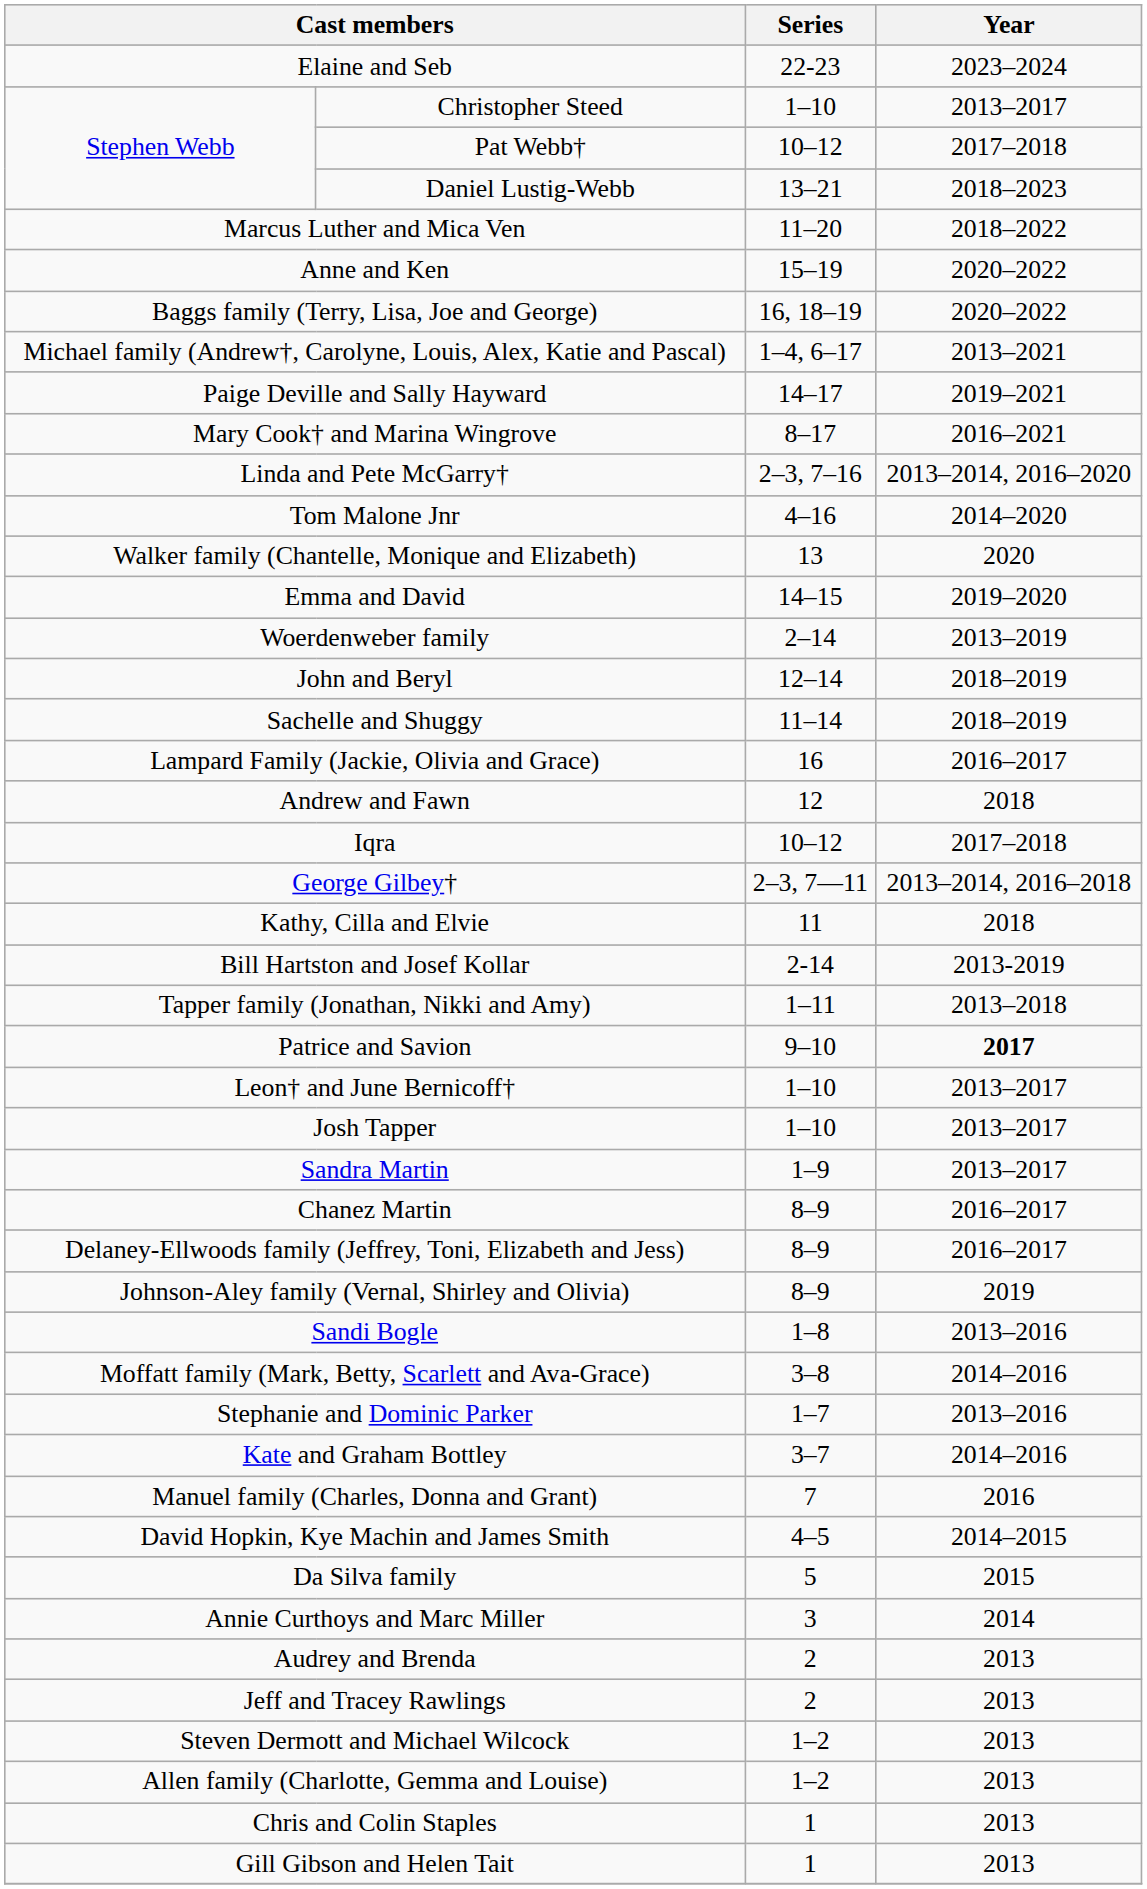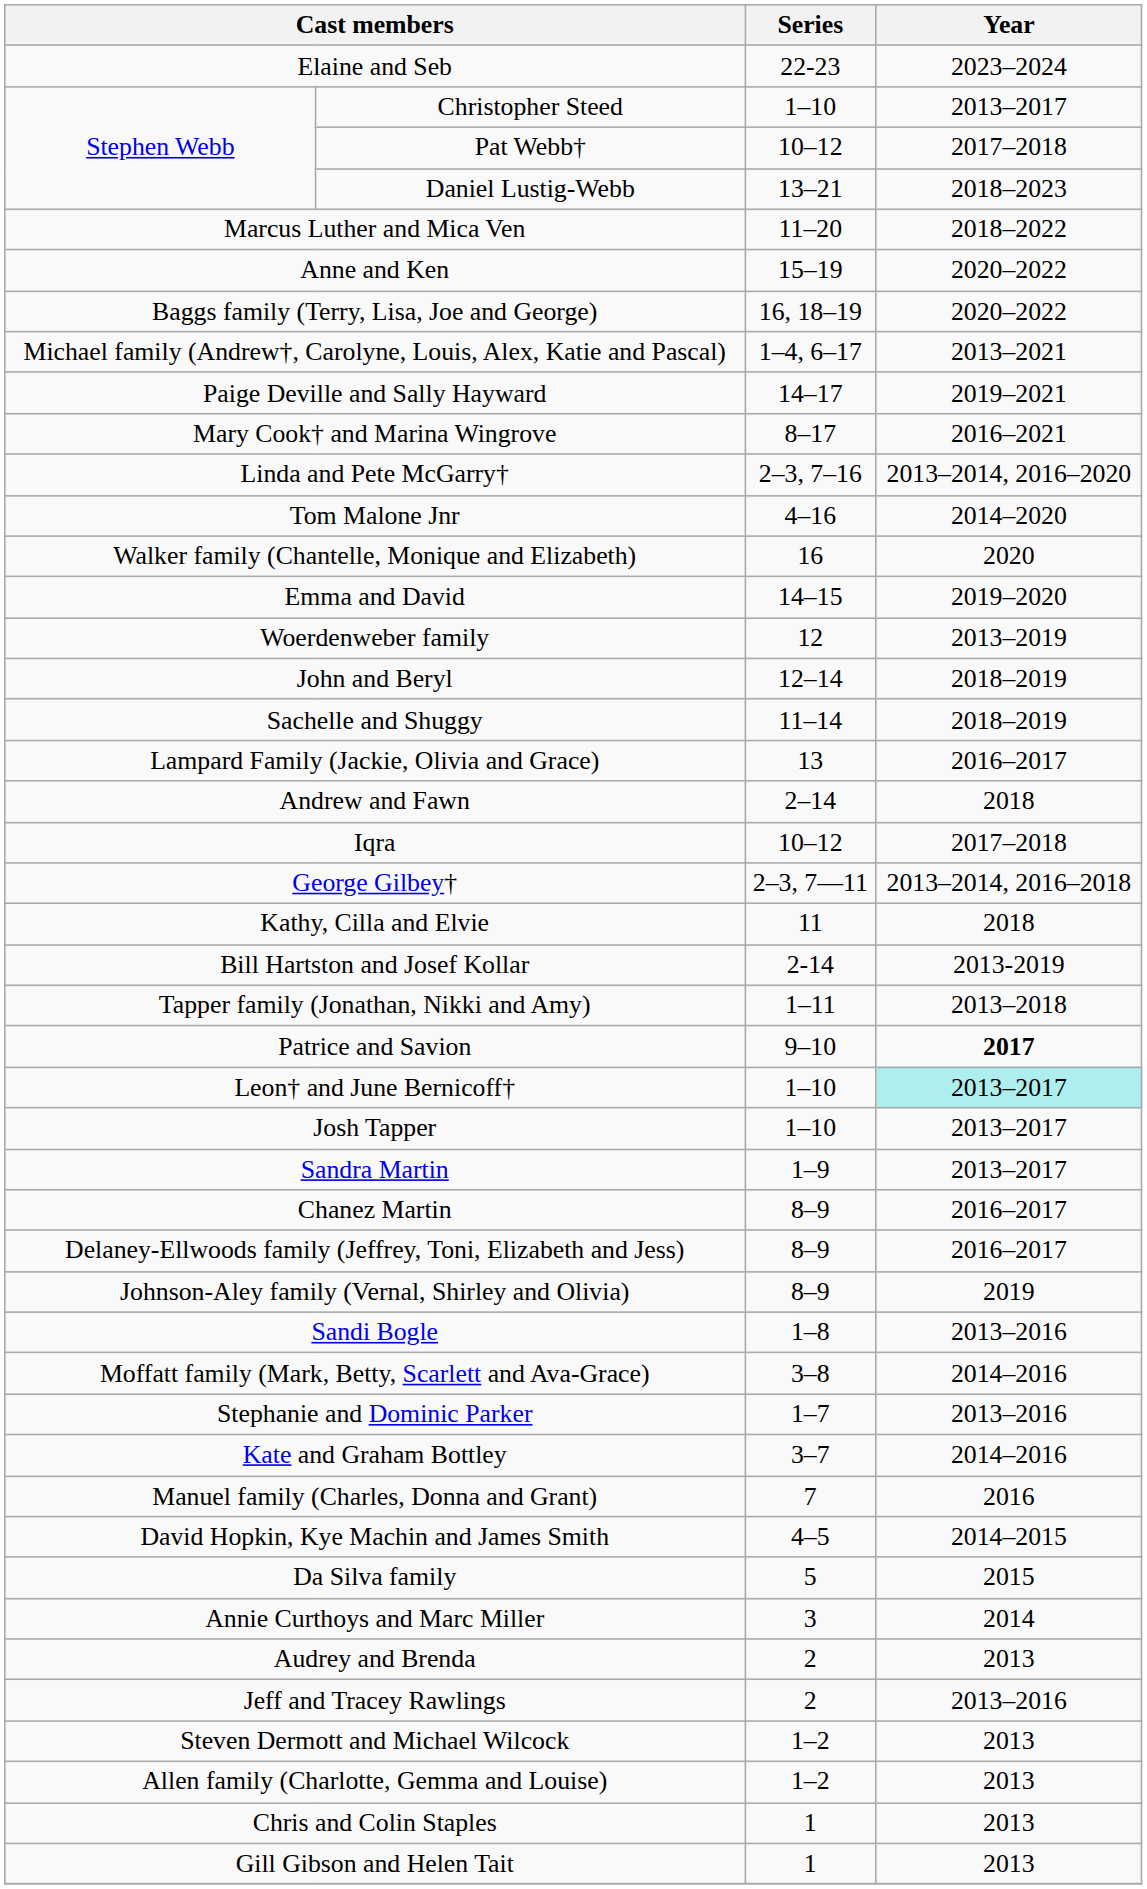 <table class="wikitable sortable" style="text-align:center; width:80%;">
 <tr>
 <th colspan="2">Cast members</th>
 <th>Series</th>
 <th>Year</th>
 </tr>
 <tr>
 <td colspan="2">Elaine and Seb</td>
 <td>22-23</td>
 <td>2023–2024</td>
 </tr>
 <tr>
 <td rowspan="3"><a href='#'>Stephen Webb</a></td>
 <td>Christopher Steed</td>
 <td>1–10</td>
 <td>2013–2017</td>
 </tr>
 <tr>
 <td>Pat Webb†</td>
 <td>10–12</td>
 <td>2017–2018</td>
 </tr>
 <tr>
 <td>Daniel Lustig-Webb</td>
 <td>13–21</td>
 <td>2018–2023</td>
 </tr>
 <tr>
 <td colspan="2">Marcus Luther and Mica Ven</td>
 <td>11–20</td>
 <td>2018–2022</td>
 </tr>
 <tr>
 <td colspan="2">Anne and Ken</td>
 <td>15–19</td>
 <td>2020–2022</td>
 </tr>
 <tr>
 <td colspan="2">Baggs family (Terry, Lisa, Joe and George)</td>
 <td>16, 18–19</td>
 <td>2020–2022</td>
 </tr>
 <tr>
 <td colspan="2">Michael family (Andrew†, Carolyne, Louis, Alex, Katie and Pascal)</td>
 <td>1–4, 6–17</td>
 <td>2013–2021</td>
 </tr>
 <tr>
 <td colspan="2">Paige Deville and Sally Hayward</td>
 <td>14–17</td>
 <td>2019–2021</td>
 </tr>
 <tr>
 <td colspan="2">Mary Cook† and Marina Wingrove</td>
 <td>8–17</td>
 <td>2016–2021</td>
 </tr>
 <tr>
 <td colspan="2">Linda and Pete McGarry†</td>
 <td>2–3, 7–16</td>
 <td>2013–2014, 2016–2020</td>
 </tr>
 <tr>
 <td colspan="2">Tom Malone Jnr</td>
 <td>4–16</td>
 <td>2014–2020</td>
 </tr>
 <tr>
 <td colspan="2">Walker family (Chantelle, Monique and Elizabeth)</td>
-<td>13</td>
+<td>16</td>
 <td>2020</td>
 </tr>
 <tr>
 <td colspan="2">Emma and David</td>
 <td>14–15</td>
 <td>2019–2020</td>
 </tr>
 <tr>
 <td colspan="2">Woerdenweber family</td>
-<td>2–14</td>
+<td>12</td>
 <td>2013–2019</td>
 </tr>
 <tr>
 <td colspan="2">John and Beryl</td>
 <td>12–14</td>
 <td>2018–2019</td>
 </tr>
 <tr>
 <td colspan="2">Sachelle and Shuggy</td>
 <td>11–14</td>
 <td>2018–2019</td>
 </tr>
 <tr>
 <td colspan="2">Lampard Family (Jackie, Olivia and Grace)</td>
-<td>16</td>
+<td>13</td>
 <td>2016–2017</td>
 </tr>
 <tr>
 <td colspan="2">Andrew and Fawn</td>
-<td>12</td>
+<td>2–14</td>
 <td>2018</td>
 </tr>
 <tr>
 <td colspan="2">Iqra</td>
 <td>10–12</td>
 <td>2017–2018</td>
 </tr>
 <tr>
 <td colspan="2"><a href='#'>George Gilbey</a>†</td>
 <td>2–3, 7—11</td>
 <td>2013–2014, 2016–2018</td>
 </tr>
 <tr>
 <td colspan="2">Kathy, Cilla and Elvie</td>
 <td>11</td>
 <td>2018</td>
 </tr>
 <tr>
 <td colspan="2">Bill Hartston and Josef Kollar</td>
 <td>2-14</td>
 <td>2013-2019</td>
 </tr>
 <tr>
 <td colspan="2">Tapper family (Jonathan, Nikki and Amy)</td>
 <td>1–11</td>
 <td>2013–2018</td>
 </tr>
 <tr>
 <td colspan="2">Patrice and Savion</td>
 <td>9–10</td>
 <td><strong>2017</strong></td>
 </tr>
 <tr>
 <td colspan="2">Leon† and June Bernicoff†</td>
 <td>1–10</td>
-<td>2013–2017</td>
+<td style="background: paleturquoise;">2013–2017</td>
 </tr>
 <tr>
 <td colspan="2">Josh Tapper</td>
 <td>1–10</td>
 <td>2013–2017</td>
 </tr>
 <tr>
 <td colspan="2"><a href='#'>Sandra Martin</a></td>
 <td>1–9</td>
 <td>2013–2017</td>
 </tr>
 <tr>
 <td colspan="2">Chanez Martin</td>
 <td>8–9</td>
 <td>2016–2017</td>
 </tr>
 <tr>
 <td colspan="2">Delaney-Ellwoods family (Jeffrey, Toni, Elizabeth and Jess)</td>
 <td>8–9</td>
 <td>2016–2017</td>
 </tr>
 <tr>
 <td colspan="2">Johnson-Aley family (Vernal, Shirley and Olivia)</td>
 <td>8–9</td>
 <td>2019</td>
 </tr>
 <tr>
 <td colspan="2"><a href='#'>Sandi Bogle</a></td>
 <td>1–8</td>
 <td>2013–2016</td>
 </tr>
 <tr>
 <td colspan="2">Moffatt family (Mark, Betty, <a href='#'>Scarlett</a> and Ava-Grace)</td>
 <td>3–8</td>
 <td>2014–2016</td>
 </tr>
 <tr>
 <td colspan="2">Stephanie and <a href='#'>Dominic Parker</a></td>
 <td>1–7</td>
 <td>2013–2016</td>
 </tr>
 <tr>
 <td colspan="2"><a href='#'>Kate</a> and Graham Bottley</td>
 <td>3–7</td>
 <td>2014–2016</td>
 </tr>
 <tr>
 <td colspan="2">Manuel family (Charles, Donna and Grant)</td>
 <td>7</td>
 <td>2016</td>
 </tr>
 <tr>
 <td colspan="2">David Hopkin, Kye Machin and James Smith</td>
 <td>4–5</td>
 <td>2014–2015</td>
 </tr>
 <tr>
 <td colspan="2">Da Silva family</td>
 <td>5</td>
 <td>2015</td>
 </tr>
 <tr>
 <td colspan="2">Annie Curthoys and Marc Miller</td>
 <td>3</td>
 <td>2014</td>
 </tr>
 <tr>
 <td colspan="2">Audrey and Brenda</td>
 <td>2</td>
 <td>2013</td>
 </tr>
 <tr>
 <td colspan="2">Jeff and Tracey Rawlings</td>
 <td>2</td>
-<td>2013</td>
+<td>2013–2016</td>
 </tr>
 <tr>
 <td colspan="2">Steven Dermott and Michael Wilcock</td>
 <td>1–2</td>
 <td>2013</td>
 </tr>
 <tr>
 <td colspan="2">Allen family (Charlotte, Gemma and Louise)</td>
 <td>1–2</td>
 <td>2013</td>
 </tr>
 <tr>
 <td colspan="2">Chris and Colin Staples</td>
 <td>1</td>
 <td>2013</td>
 </tr>
 <tr>
 <td colspan="2">Gill Gibson and Helen Tait</td>
 <td>1</td>
 <td>2013</td>
 </tr>
 <tr>
 </tr>
 </table>
